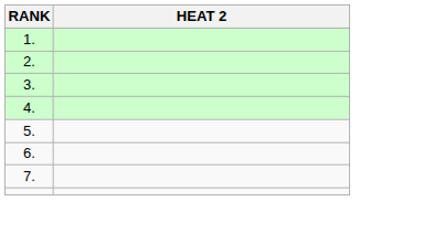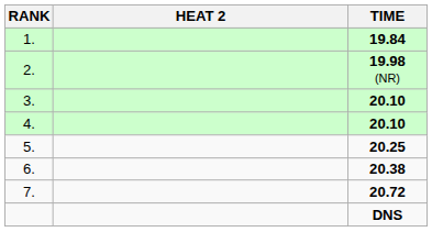 <table class="wikitable" style="border-collapse: collapse; font-size: 90%;">
 <tr>
 <th>RANK</th>
 <th style="width: 20em">HEAT 2</th>
+<th style="width: 5em">TIME</th>
 </tr>
 <tr style="background:#ccffcc;">
 <td align="center">1.</td>
 <td></td>
+<td align="center"><strong>19.84</strong></td>
 </tr>
 <tr style="background:#ccffcc;">
 <td align="center">2.</td>
 <td></td>
+<td align="center"><strong>19.98</strong><br> <small>(NR)</small></td>
 </tr>
 <tr style="background:#ccffcc;">
 <td align="center">3.</td>
 <td></td>
+<td align="center"><strong>20.10</strong></td>
 </tr>
 <tr style="background:#ccffcc;">
 <td align="center">4.</td>
 <td></td>
+<td align="center"><strong>20.10</strong></td>
 </tr>
 <tr>
 <td align="center">5.</td>
 <td></td>
+<td align="center"><strong>20.25</strong></td>
 </tr>
 <tr>
 <td align="center">6.</td>
 <td></td>
+<td align="center"><strong>20.38</strong></td>
 </tr>
 <tr>
 <td align="center">7.</td>
 <td></td>
+<td align="center"><strong>20.72</strong></td>
 </tr>
 <tr>
 <td align="center"></td>
 <td></td>
+<td align="center"><strong>DNS</strong></td>
 </tr>
 </table>
